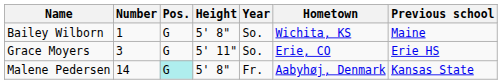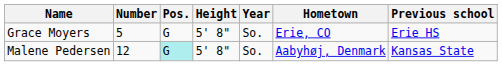 <table class="wikitable sortable" border="1">
 <tr>
 <th>Name</th>
 <th>Number</th>
 <th>Pos.</th>
 <th>Height</th>
 <th>Year</th>
 <th>Hometown</th>
 <th class="unsortable">Previous school</th>
 </tr>
 <tr>
-<td>Bailey Wilborn</td>
-<td>1</td>
+<td>Grace Moyers</td>
+<td>5</td>
 <td>G</td>
 <td>5' 8"</td>
-<td>So.</td>
-<td><a href='#'>Wichita, KS</a></td>
-<td><a href='#'>Maine</a></td>
-</tr>
-<tr>
-<td>Grace Moyers</td>
-<td>3</td>
-<td>G</td>
-<td>5' 11"</td>
 <td>So.</td>
 <td><a href='#'>Erie, CO</a></td>
 <td><a href='#'>Erie HS</a></td>
 </tr>
 <tr>
 <td>Malene Pedersen</td>
-<td>14</td>
+<td>12</td>
 <td style="background: paleturquoise;">G</td>
 <td>5' 8"</td>
-<td>Fr.</td>
+<td>So.</td>
 <td><a href='#'>Aabyhøj, Denmark</a></td>
 <td><a href='#'>Kansas State</a></td>
 </tr>
 </table>
